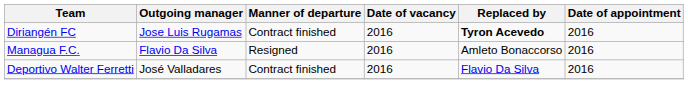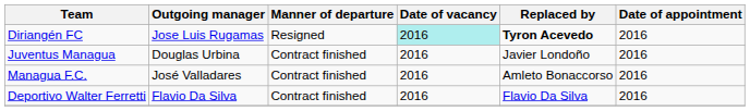 <table class="wikitable">
 <tr>
 <th>Team</th>
 <th>Outgoing manager</th>
 <th>Manner of departure</th>
 <th>Date of vacancy</th>
 <th>Replaced by</th>
 <th>Date of appointment</th>
 </tr>
 <tr>
 <td><a href='#'>Diriangén FC</a></td>
 <td> <a href='#'>Jose Luis Rugamas</a></td>
-<td>Contract finished</td>
-<td>2016</td>
+<td>Resigned</td>
+<td style="background: paleturquoise;">2016</td>
 <td><strong> Tyron Acevedo</strong></td>
 <td>2016</td>
 </tr>
 <tr>
+<td><a href='#'>Juventus Managua</a></td>
+<td> Douglas Urbina</td>
+<td>Contract finished</td>
+<td>2016</td>
+<td> Javier Londoño</td>
+<td>2016</td>
+</tr>
+<tr>
 <td><a href='#'>Managua F.C.</a></td>
-<td> <a href='#'>Flavio Da Silva</a></td>
-<td>Resigned</td>
+<td> José Valladares</td>
+<td>Contract finished</td>
 <td>2016</td>
 <td> Amleto Bonaccorso</td>
 <td>2016</td>
 </tr>
 <tr>
 <td><a href='#'>Deportivo Walter Ferretti</a></td>
-<td> José Valladares</td>
+<td> <a href='#'>Flavio Da Silva</a></td>
 <td>Contract finished</td>
 <td>2016</td>
 <td> <a href='#'>Flavio Da Silva</a></td>
 <td>2016</td>
 </tr>
 <tr>
 </tr>
 </table>
